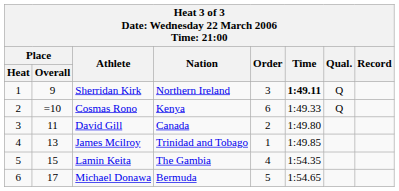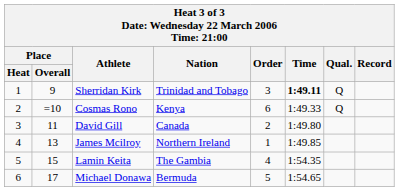 <table class="wikitable">
 <tr>
 <th colspan=9>Heat 3 of 3 <br> Date: Wednesday 22 March 2006 <br> Time: 21:00</th>
 </tr>
 <tr>
 <th colspan=2>Place</th>
 <th rowspan=2>Athlete</th>
 <th rowspan=2>Nation</th>
 <th rowspan=2>Order</th>
 <th rowspan=2>Time</th>
 <th rowspan=2>Qual.</th>
 <th rowspan=2>Record</th>
 </tr>
 <tr>
 <th>Heat</th>
 <th>Overall</th>
 </tr>
 <tr>
 <td align="center">1</td>
 <td align="center">9</td>
 <td align="left"><a href='#'>Sherridan Kirk</a></td>
-<td align="left"> <a href='#'>Northern Ireland</a></td>
+<td align="left"> <a href='#'>Trinidad and Tobago</a></td>
 <td align="center">3</td>
 <td align="center"><strong>1:49.11</strong></td>
 <td align="center">Q</td>
 <td align="center"></td>
 </tr>
 <tr>
 <td align="center">2</td>
 <td align="center">=10</td>
 <td align="left"><a href='#'>Cosmas Rono</a></td>
 <td align="left"> <a href='#'>Kenya</a></td>
 <td align="center">6</td>
 <td align="center">1:49.33</td>
 <td align="center">Q</td>
 <td align="center"></td>
 </tr>
 <tr>
 <td align="center">3</td>
 <td align="center">11</td>
 <td align="left"><a href='#'>David Gill</a></td>
 <td align="left"> <a href='#'>Canada</a></td>
 <td align="center">2</td>
 <td align="center">1:49.80</td>
 <td align="center"></td>
 <td align="center"></td>
 </tr>
 <tr>
 <td align="center">4</td>
 <td align="center">13</td>
 <td align="left"><a href='#'>James Mcilroy</a></td>
-<td align="left"> <a href='#'>Trinidad and Tobago</a></td>
+<td align="left"> <a href='#'>Northern Ireland</a></td>
 <td align="center">1</td>
 <td align="center">1:49.85</td>
 <td align="center"></td>
 <td align="center"></td>
 </tr>
 <tr>
 <td align="center">5</td>
 <td align="center">15</td>
 <td align="left"><a href='#'>Lamin Keita</a></td>
 <td align="left"> <a href='#'>The Gambia</a></td>
 <td align="center">4</td>
 <td align="center">1:54.35</td>
 <td align="center"></td>
 <td align="center"></td>
 </tr>
 <tr>
 <td align="center">6</td>
 <td align="center">17</td>
 <td align="left"><a href='#'>Michael Donawa</a></td>
 <td align="left"> <a href='#'>Bermuda</a></td>
 <td align="center">5</td>
 <td align="center">1:54.65</td>
 <td align="center"></td>
 <td align="center"></td>
 </tr>
 </table>
